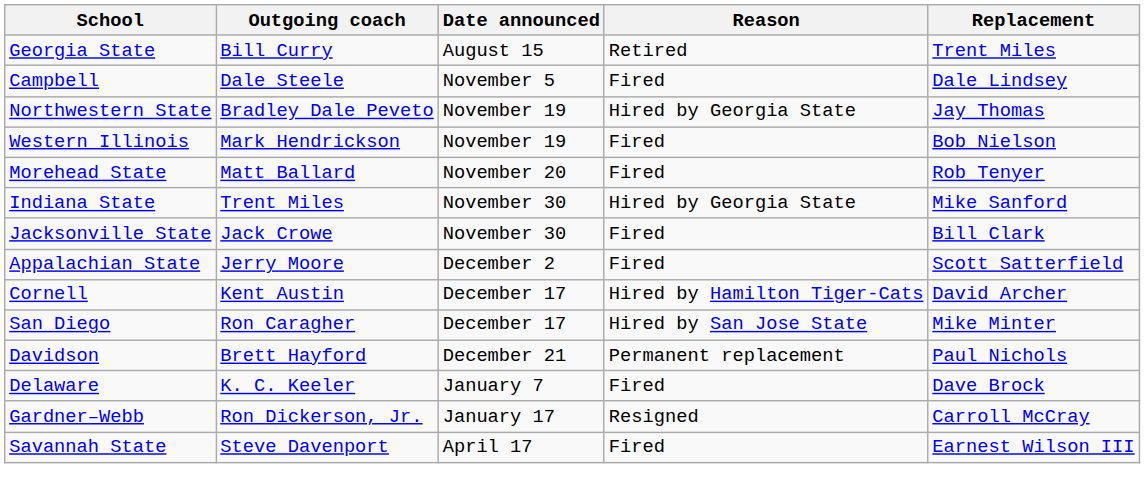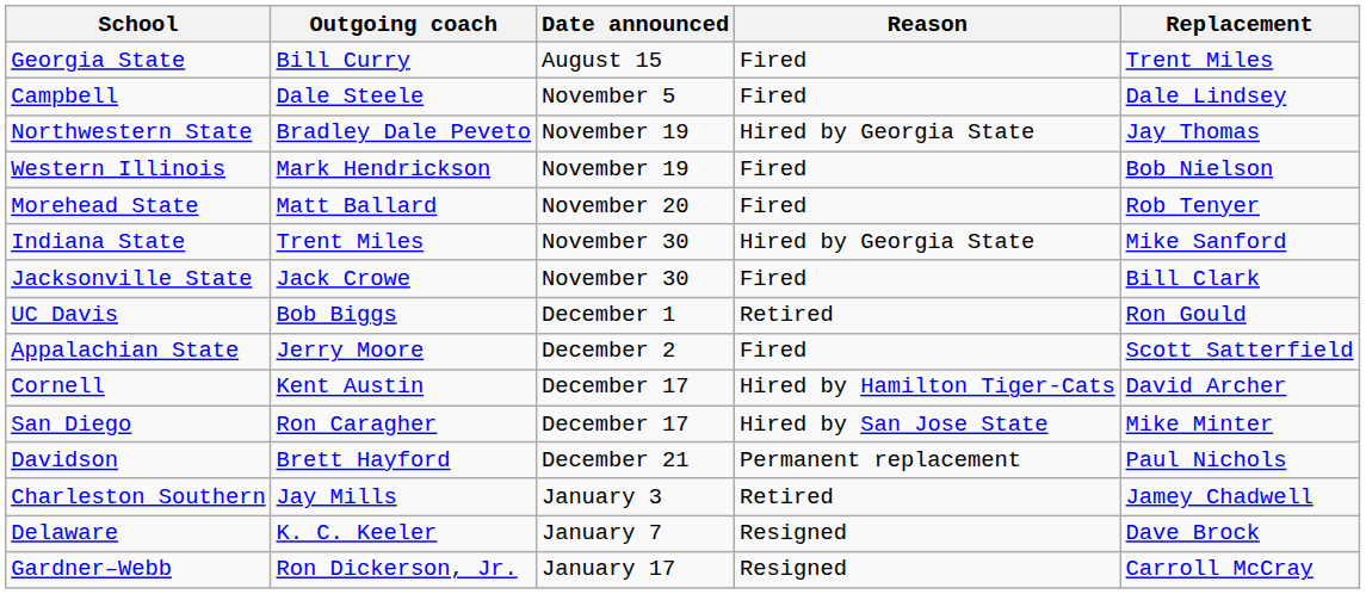 <table class="wikitable">
 <tr>
 <th>School</th>
 <th>Outgoing coach</th>
 <th>Date announced</th>
 <th>Reason</th>
 <th>Replacement</th>
 </tr>
 <tr>
 <td><a href='#'>Georgia State</a></td>
 <td><a href='#'>Bill Curry</a></td>
 <td>August 15</td>
-<td>Retired</td>
+<td>Fired</td>
 <td><a href='#'>Trent Miles</a></td>
 </tr>
 <tr>
 <td><a href='#'>Campbell</a></td>
 <td><a href='#'>Dale Steele</a></td>
 <td>November 5</td>
 <td>Fired</td>
 <td><a href='#'>Dale Lindsey</a></td>
 </tr>
 <tr>
 <td><a href='#'>Northwestern State</a></td>
 <td><a href='#'>Bradley Dale Peveto</a></td>
 <td>November 19</td>
 <td>Hired by Georgia State</td>
 <td><a href='#'>Jay Thomas</a></td>
 </tr>
 <tr>
 <td><a href='#'>Western Illinois</a></td>
 <td><a href='#'>Mark Hendrickson</a></td>
 <td>November 19</td>
 <td>Fired</td>
 <td><a href='#'>Bob Nielson</a></td>
 </tr>
 <tr>
 <td><a href='#'>Morehead State</a></td>
 <td><a href='#'>Matt Ballard</a></td>
 <td>November 20</td>
 <td>Fired</td>
 <td><a href='#'>Rob Tenyer</a></td>
 </tr>
 <tr>
 <td><a href='#'>Indiana State</a></td>
 <td><a href='#'>Trent Miles</a></td>
 <td>November 30</td>
 <td>Hired by Georgia State</td>
 <td><a href='#'>Mike Sanford</a></td>
 </tr>
 <tr>
 <td><a href='#'>Jacksonville State</a></td>
 <td><a href='#'>Jack Crowe</a></td>
 <td>November 30</td>
 <td>Fired</td>
 <td><a href='#'>Bill Clark</a></td>
 </tr>
 <tr>
+<td><a href='#'>UC Davis</a></td>
+<td><a href='#'>Bob Biggs</a></td>
+<td>December 1</td>
+<td>Retired</td>
+<td><a href='#'>Ron Gould</a></td>
+</tr>
+<tr>
 <td><a href='#'>Appalachian State</a></td>
 <td><a href='#'>Jerry Moore</a></td>
 <td>December 2</td>
 <td>Fired</td>
 <td><a href='#'>Scott Satterfield</a></td>
 </tr>
 <tr>
 <td><a href='#'>Cornell</a></td>
 <td><a href='#'>Kent Austin</a></td>
 <td>December 17</td>
 <td>Hired by <a href='#'>Hamilton Tiger-Cats</a></td>
 <td><a href='#'>David Archer</a></td>
 </tr>
 <tr>
 <td><a href='#'>San Diego</a></td>
 <td><a href='#'>Ron Caragher</a></td>
 <td>December 17</td>
 <td>Hired by <a href='#'>San Jose State</a></td>
 <td><a href='#'>Mike Minter</a></td>
 </tr>
 <tr>
 <td><a href='#'>Davidson</a></td>
 <td><a href='#'>Brett Hayford</a></td>
 <td>December 21</td>
 <td>Permanent replacement</td>
 <td><a href='#'>Paul Nichols</a></td>
 </tr>
 <tr>
+<td><a href='#'>Charleston Southern</a></td>
+<td><a href='#'>Jay Mills</a></td>
+<td>January 3</td>
+<td>Retired</td>
+<td><a href='#'>Jamey Chadwell</a></td>
+</tr>
+<tr>
 <td><a href='#'>Delaware</a></td>
 <td><a href='#'>K. C. Keeler</a></td>
 <td>January 7</td>
-<td>Fired</td>
+<td>Resigned</td>
 <td><a href='#'>Dave Brock</a></td>
 </tr>
 <tr>
 <td><a href='#'>Gardner–Webb</a></td>
 <td><a href='#'>Ron Dickerson, Jr.</a></td>
 <td>January 17</td>
 <td>Resigned</td>
 <td><a href='#'>Carroll McCray</a></td>
 </tr>
-<tr>
-<td><a href='#'>Savannah State</a></td>
-<td><a href='#'>Steve Davenport</a></td>
-<td>April 17</td>
-<td>Fired</td>
-<td><a href='#'>Earnest Wilson III</a></td>
-</tr>
 </table>
